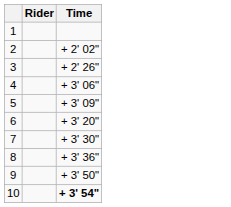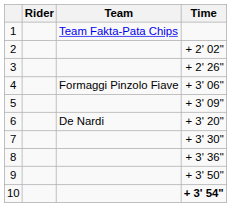 <table class="wikitable">
 <tr>
 <th></th>
 <th>Rider</th>
+<th>Team</th>
 <th>Time</th>
 </tr>
 <tr>
 <td style="text-align:center;">1</td>
 <td> </td>
+<td><a href='#'>Team Fakta-Pata Chips</a></td>
 <td align=right></td>
 </tr>
 <tr>
 <td style="text-align:center;">2</td>
+<td></td>
 <td></td>
 <td align=right>+ 2' 02"</td>
 </tr>
 <tr>
 <td style="text-align:center;">3</td>
 <td></td>
+<td></td>
 <td align=right>+ 2' 26"</td>
 </tr>
 <tr>
 <td style="text-align:center;">4</td>
 <td></td>
+<td>Formaggi Pinzolo Fiave</td>
 <td align=right>+ 3' 06"</td>
 </tr>
 <tr>
 <td style="text-align:center;">5</td>
+<td></td>
 <td></td>
 <td align=right>+ 3' 09"</td>
 </tr>
 <tr>
 <td style="text-align:center;">6</td>
 <td></td>
+<td>De Nardi</td>
 <td align=right>+ 3' 20"</td>
 </tr>
 <tr>
 <td style="text-align:center;">7</td>
+<td></td>
 <td></td>
 <td align=right>+ 3' 30"</td>
 </tr>
 <tr>
 <td style="text-align:center;">8</td>
 <td></td>
+<td></td>
 <td align=right>+ 3' 36"</td>
 </tr>
 <tr>
 <td style="text-align:center;">9</td>
+<td></td>
 <td></td>
 <td align=right>+ 3' 50"</td>
 </tr>
 <tr>
 <td style="text-align:center;">10</td>
 <td></td>
+<td></td>
 <td align=right><strong>+ 3' 54"</strong></td>
 </tr>
 </table>
